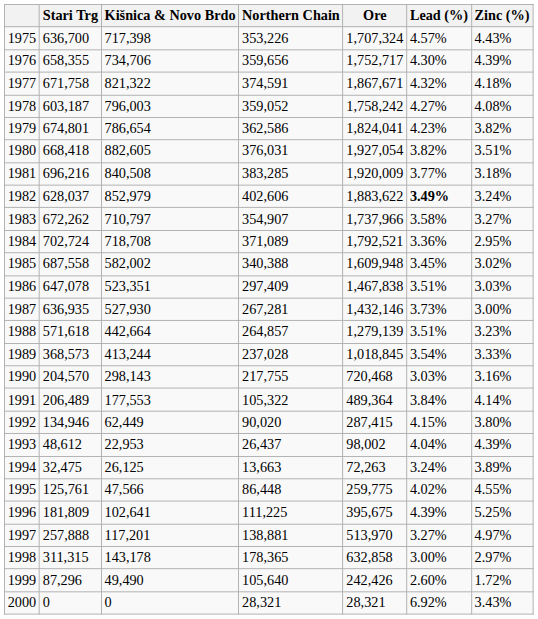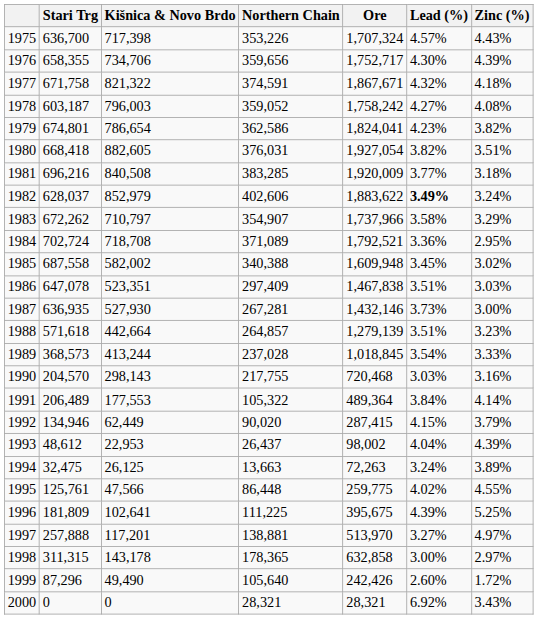 <table class="wikitable">
 <tr>
 <th></th>
 <th>Stari Trg</th>
 <th>Kišnica & Novo Brdo</th>
 <th>Northern Chain</th>
 <th>Ore</th>
 <th>Lead (%)</th>
 <th>Zinc (%)</th>
 </tr>
 <tr>
 <td>1975</td>
 <td>636,700</td>
 <td>717,398</td>
 <td>353,226</td>
 <td>1,707,324</td>
 <td>4.57%</td>
 <td>4.43%</td>
 </tr>
 <tr>
 <td>1976</td>
 <td>658,355</td>
 <td>734,706</td>
 <td>359,656</td>
 <td>1,752,717</td>
 <td>4.30%</td>
 <td>4.39%</td>
 </tr>
 <tr>
 <td>1977</td>
 <td>671,758</td>
 <td>821,322</td>
 <td>374,591</td>
 <td>1,867,671</td>
 <td>4.32%</td>
 <td>4.18%</td>
 </tr>
 <tr>
 <td>1978</td>
 <td>603,187</td>
 <td>796,003</td>
 <td>359,052</td>
 <td>1,758,242</td>
 <td>4.27%</td>
 <td>4.08%</td>
 </tr>
 <tr>
 <td>1979</td>
 <td>674,801</td>
 <td>786,654</td>
 <td>362,586</td>
 <td>1,824,041</td>
 <td>4.23%</td>
 <td>3.82%</td>
 </tr>
 <tr>
 <td>1980</td>
 <td>668,418</td>
 <td>882,605</td>
 <td>376,031</td>
 <td>1,927,054</td>
 <td>3.82%</td>
 <td>3.51%</td>
 </tr>
 <tr>
 <td>1981</td>
 <td>696,216</td>
 <td>840,508</td>
 <td>383,285</td>
 <td>1,920,009</td>
 <td>3.77%</td>
 <td>3.18%</td>
 </tr>
 <tr>
 <td>1982</td>
 <td>628,037</td>
 <td>852,979</td>
 <td>402,606</td>
 <td>1,883,622</td>
 <td><strong>3.49%</strong></td>
 <td>3.24%</td>
 </tr>
 <tr>
 <td>1983</td>
 <td>672,262</td>
 <td>710,797</td>
 <td>354,907</td>
 <td>1,737,966</td>
 <td>3.58%</td>
-<td>3.27%</td>
+<td>3.29%</td>
 </tr>
 <tr>
 <td>1984</td>
 <td>702,724</td>
 <td>718,708</td>
 <td>371,089</td>
 <td>1,792,521</td>
 <td>3.36%</td>
 <td>2.95%</td>
 </tr>
 <tr>
 <td>1985</td>
 <td>687,558</td>
 <td>582,002</td>
 <td>340,388</td>
 <td>1,609,948</td>
 <td>3.45%</td>
 <td>3.02%</td>
 </tr>
 <tr>
 <td>1986</td>
 <td>647,078</td>
 <td>523,351</td>
 <td>297,409</td>
 <td>1,467,838</td>
 <td>3.51%</td>
 <td>3.03%</td>
 </tr>
 <tr>
 <td>1987</td>
 <td>636,935</td>
 <td>527,930</td>
 <td>267,281</td>
 <td>1,432,146</td>
 <td>3.73%</td>
 <td>3.00%</td>
 </tr>
 <tr>
 <td>1988</td>
 <td>571,618</td>
 <td>442,664</td>
 <td>264,857</td>
 <td>1,279,139</td>
 <td>3.51%</td>
 <td>3.23%</td>
 </tr>
 <tr>
 <td>1989</td>
 <td>368,573</td>
 <td>413,244</td>
 <td>237,028</td>
 <td>1,018,845</td>
 <td>3.54%</td>
 <td>3.33%</td>
 </tr>
 <tr>
 <td>1990</td>
 <td>204,570</td>
 <td>298,143</td>
 <td>217,755</td>
 <td>720,468</td>
 <td>3.03%</td>
 <td>3.16%</td>
 </tr>
 <tr>
 <td>1991</td>
 <td>206,489</td>
 <td>177,553</td>
 <td>105,322</td>
 <td>489,364</td>
 <td>3.84%</td>
 <td>4.14%</td>
 </tr>
 <tr>
 <td>1992</td>
 <td>134,946</td>
 <td>62,449</td>
 <td>90,020</td>
 <td>287,415</td>
 <td>4.15%</td>
-<td>3.80%</td>
+<td>3.79%</td>
 </tr>
 <tr>
 <td>1993</td>
 <td>48,612</td>
 <td>22,953</td>
 <td>26,437</td>
 <td>98,002</td>
 <td>4.04%</td>
 <td>4.39%</td>
 </tr>
 <tr>
 <td>1994</td>
 <td>32,475</td>
 <td>26,125</td>
 <td>13,663</td>
 <td>72,263</td>
 <td>3.24%</td>
 <td>3.89%</td>
 </tr>
 <tr>
 <td>1995</td>
 <td>125,761</td>
 <td>47,566</td>
 <td>86,448</td>
 <td>259,775</td>
 <td>4.02%</td>
 <td>4.55%</td>
 </tr>
 <tr>
 <td>1996</td>
 <td>181,809</td>
 <td>102,641</td>
 <td>111,225</td>
 <td>395,675</td>
 <td>4.39%</td>
 <td>5.25%</td>
 </tr>
 <tr>
 <td>1997</td>
 <td>257,888</td>
 <td>117,201</td>
 <td>138,881</td>
 <td>513,970</td>
 <td>3.27%</td>
 <td>4.97%</td>
 </tr>
 <tr>
 <td>1998</td>
 <td>311,315</td>
 <td>143,178</td>
 <td>178,365</td>
 <td>632,858</td>
 <td>3.00%</td>
 <td>2.97%</td>
 </tr>
 <tr>
 <td>1999</td>
 <td>87,296</td>
 <td>49,490</td>
 <td>105,640</td>
 <td>242,426</td>
 <td>2.60%</td>
 <td>1.72%</td>
 </tr>
 <tr>
 <td>2000</td>
 <td>0</td>
 <td>0</td>
 <td>28,321</td>
 <td>28,321</td>
 <td>6.92%</td>
 <td>3.43%</td>
 </tr>
 </table>
